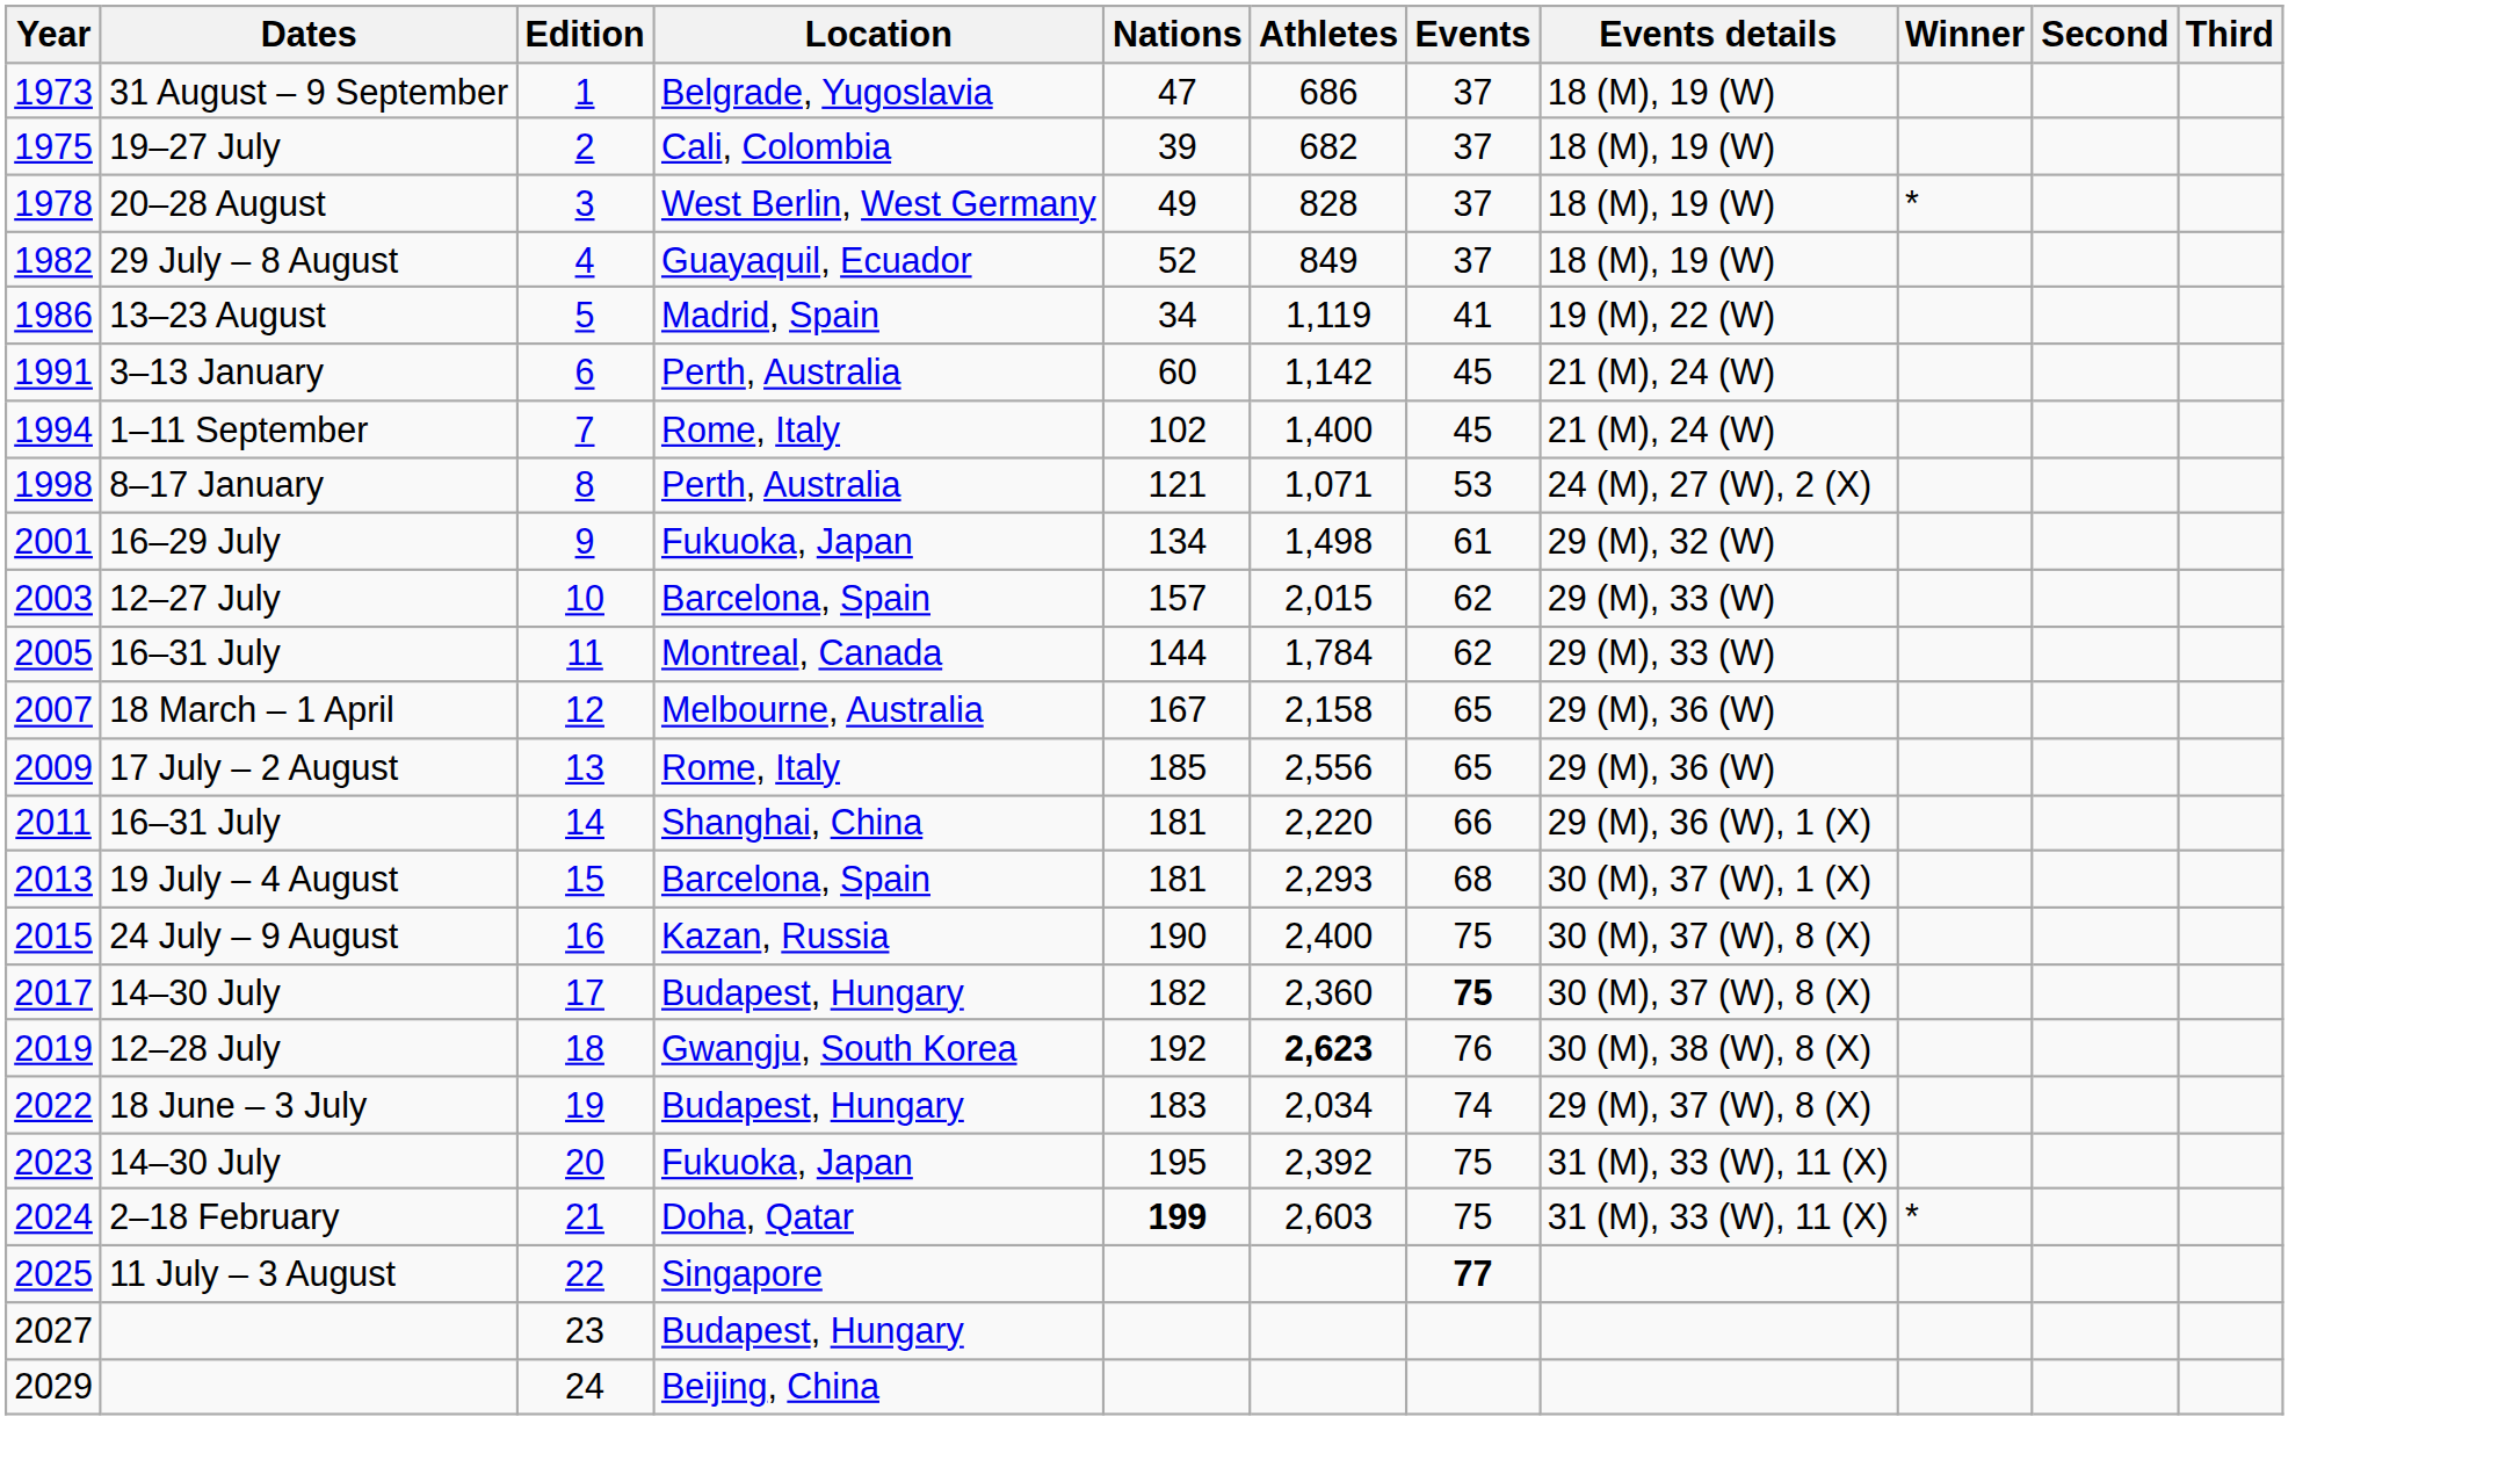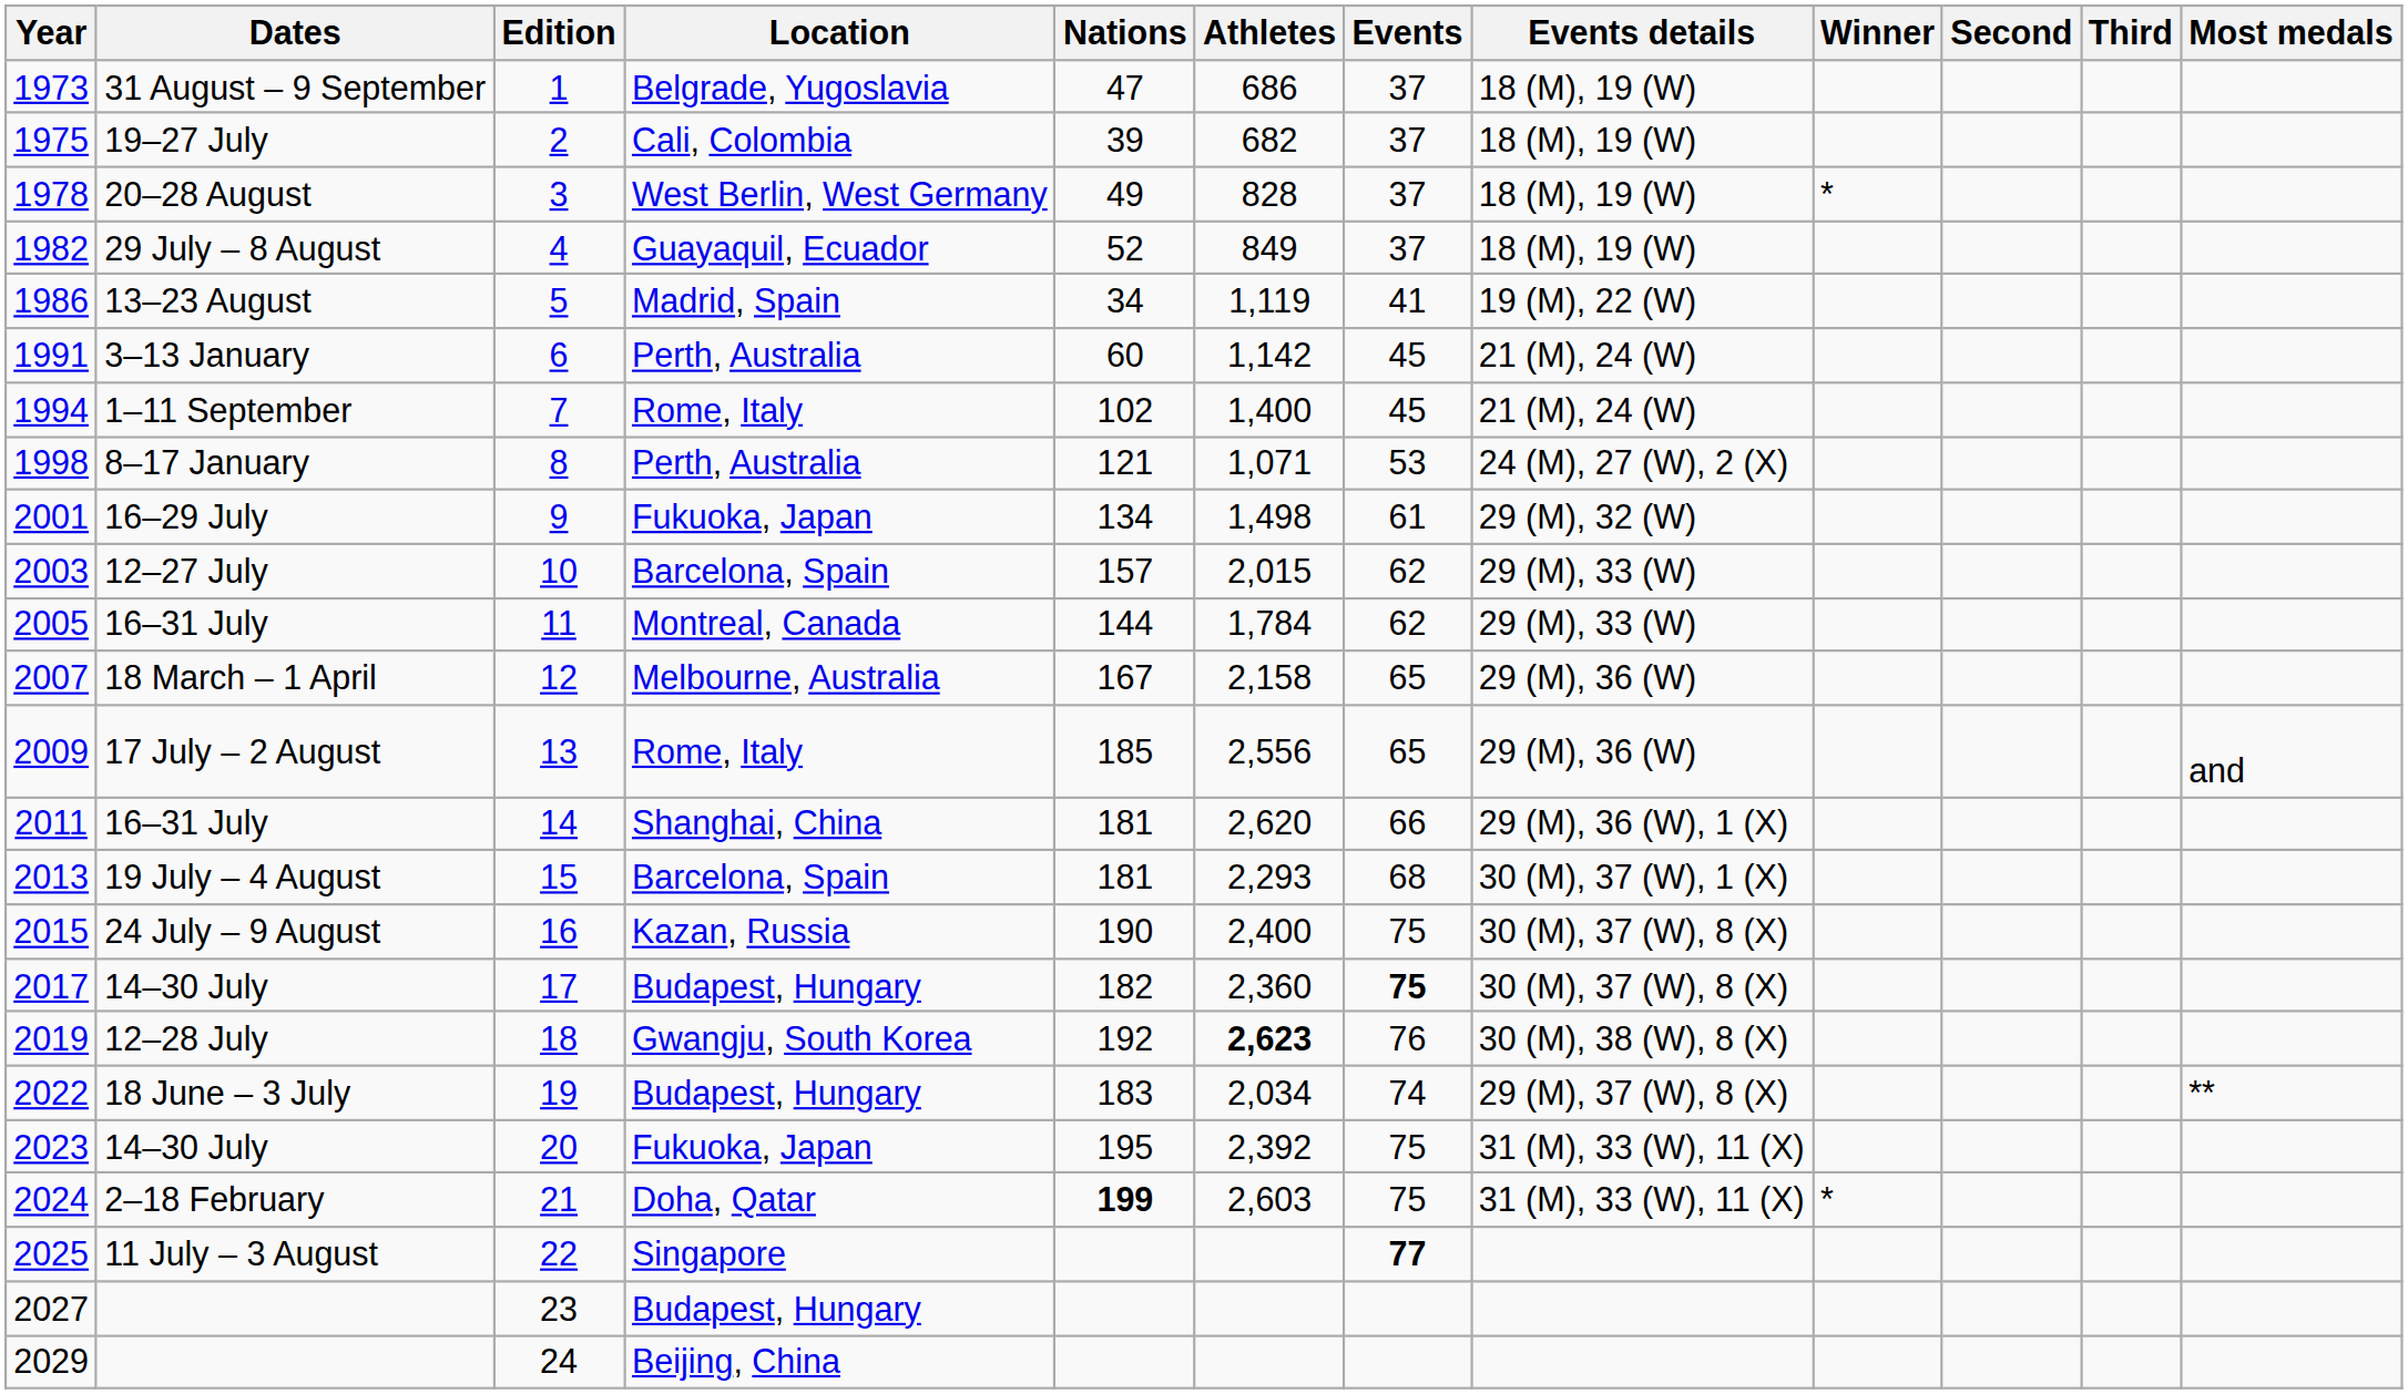 <table class="wikitable sortable" style=font-size:89%;>
 <tr>
 <th>Year</th>
 <th>Dates</th>
 <th>Edition</th>
 <th>Location</th>
 <th>Nations</th>
 <th>Athletes</th>
 <th>Events</th>
 <th>Events details</th>
 <th>Winner</th>
 <th>Second</th>
 <th>Third</th>
+<th>Most medals</th>
 </tr>
 <tr>
 <td align=center><a href='#'>1973</a></td>
 <td>31 August – 9 September</td>
 <td align=center><a href='#'>1</a></td>
 <td> <a href='#'>Belgrade</a>, <a href='#'>Yugoslavia</a></td>
 <td align=center>47</td>
 <td align=center>686</td>
 <td align=center>37</td>
 <td>18 (M), 19 (W)</td>
+<td></td>
 <td></td>
 <td></td>
 <td></td>
 </tr>
 <tr>
 <td align=center><a href='#'>1975</a></td>
 <td>19–27 July</td>
 <td align=center><a href='#'>2</a></td>
 <td> <a href='#'>Cali</a>, <a href='#'>Colombia</a></td>
 <td align=center>39</td>
 <td align=center>682</td>
 <td align=center>37</td>
 <td>18 (M), 19 (W)</td>
 <td></td>
 <td></td>
 <td></td>
+<td></td>
 </tr>
 <tr>
 <td align=center><a href='#'>1978</a></td>
 <td>20–28 August</td>
 <td align=center><a href='#'>3</a></td>
 <td> <a href='#'>West Berlin</a>, <a href='#'>West Germany</a></td>
 <td align=center>49</td>
 <td align=center>828</td>
 <td align=center>37</td>
 <td>18 (M), 19 (W)</td>
 <td>*</td>
 <td></td>
 <td></td>
+<td></td>
 </tr>
 <tr>
 <td align=center><a href='#'>1982</a></td>
 <td>29 July – 8 August</td>
 <td align=center><a href='#'>4</a></td>
 <td> <a href='#'>Guayaquil</a>, <a href='#'>Ecuador</a></td>
 <td align=center>52</td>
 <td align=center>849</td>
 <td align=center>37</td>
 <td>18 (M), 19 (W)</td>
+<td></td>
 <td></td>
 <td></td>
 <td></td>
 </tr>
 <tr>
 <td align=center><a href='#'>1986</a></td>
 <td>13–23 August</td>
 <td align=center><a href='#'>5</a></td>
 <td> <a href='#'>Madrid</a>, <a href='#'>Spain</a></td>
 <td align=center>34</td>
 <td align=center>1,119</td>
 <td align=center>41</td>
 <td>19 (M), 22 (W)</td>
 <td></td>
 <td></td>
 <td></td>
+<td></td>
 </tr>
 <tr>
 <td align=center><a href='#'>1991</a></td>
 <td>3–13 January</td>
 <td align=center><a href='#'>6</a></td>
 <td> <a href='#'>Perth</a>, <a href='#'>Australia</a></td>
 <td align=center>60</td>
 <td align=center>1,142</td>
 <td align=center>45</td>
 <td>21 (M), 24 (W)</td>
+<td></td>
 <td></td>
 <td></td>
 <td></td>
 </tr>
 <tr>
 <td align=center><a href='#'>1994</a></td>
 <td>1–11 September</td>
 <td align=center><a href='#'>7</a></td>
 <td> <a href='#'>Rome</a>, <a href='#'>Italy</a></td>
 <td align=center>102</td>
 <td align=center>1,400</td>
 <td align=center>45</td>
 <td>21 (M), 24 (W)</td>
 <td></td>
 <td></td>
 <td></td>
+<td></td>
 </tr>
 <tr>
 <td align=center><a href='#'>1998</a></td>
 <td>8–17 January</td>
 <td align=center><a href='#'>8</a></td>
 <td> <a href='#'>Perth</a>, <a href='#'>Australia</a></td>
 <td align=center>121</td>
 <td align=center>1,071</td>
 <td align=center>53</td>
 <td>24 (M), 27 (W), 2 (X)</td>
+<td></td>
 <td></td>
 <td></td>
 <td></td>
 </tr>
 <tr>
 <td align=center><a href='#'>2001</a></td>
 <td>16–29 July</td>
 <td align=center><a href='#'>9</a></td>
 <td> <a href='#'>Fukuoka</a>, <a href='#'>Japan</a></td>
 <td align=center>134</td>
 <td align=center>1,498</td>
 <td align=center>61</td>
 <td>29 (M), 32 (W)</td>
 <td></td>
 <td></td>
 <td></td>
+<td></td>
 </tr>
 <tr>
 <td align=center><a href='#'>2003</a></td>
 <td>12–27 July</td>
 <td align=center><a href='#'>10</a></td>
 <td> <a href='#'>Barcelona</a>, <a href='#'>Spain</a></td>
 <td align=center>157</td>
 <td align=center>2,015</td>
 <td align=center>62</td>
 <td>29 (M), 33 (W)</td>
+<td></td>
 <td></td>
 <td></td>
 <td></td>
 </tr>
 <tr>
 <td align=center><a href='#'>2005</a></td>
 <td>16–31 July</td>
 <td align=center><a href='#'>11</a></td>
 <td> <a href='#'>Montreal</a>, <a href='#'>Canada</a></td>
 <td align=center>144</td>
 <td align=center>1,784</td>
 <td align=center>62</td>
 <td>29 (M), 33 (W)</td>
 <td></td>
 <td></td>
 <td></td>
+<td></td>
 </tr>
 <tr>
 <td align=center><a href='#'>2007</a></td>
 <td>18 March – 1 April</td>
 <td align=center><a href='#'>12</a></td>
 <td> <a href='#'>Melbourne</a>, <a href='#'>Australia</a></td>
 <td align=center>167</td>
 <td align=center>2,158</td>
 <td align=center>65</td>
 <td>29 (M), 36 (W)</td>
+<td></td>
 <td></td>
 <td></td>
 <td></td>
 </tr>
 <tr>
 <td align=center><a href='#'>2009</a></td>
 <td>17 July – 2 August</td>
 <td align=center><a href='#'>13</a></td>
 <td> <a href='#'>Rome</a>, <a href='#'>Italy</a></td>
 <td align=center>185</td>
 <td align=center>2,556</td>
 <td align=center>65</td>
 <td>29 (M), 36 (W)</td>
 <td></td>
 <td></td>
 <td></td>
+<td><br>and </td>
 </tr>
 <tr>
 <td align=center><a href='#'>2011</a></td>
 <td>16–31 July</td>
 <td align=center><a href='#'>14</a></td>
 <td> <a href='#'>Shanghai</a>, <a href='#'>China</a></td>
 <td align=center>181</td>
-<td align=center>2,220</td>
+<td align=center>2,620</td>
 <td align=center>66</td>
 <td>29 (M), 36 (W), 1 (X)</td>
+<td></td>
 <td></td>
 <td></td>
 <td></td>
 </tr>
 <tr>
 <td align=center><a href='#'>2013</a></td>
 <td>19 July – 4 August</td>
 <td align=center><a href='#'>15</a></td>
 <td> <a href='#'>Barcelona</a>, <a href='#'>Spain</a></td>
 <td align=center>181</td>
 <td align=center>2,293</td>
 <td align=center>68</td>
 <td>30 (M), 37 (W), 1 (X)</td>
 <td></td>
 <td></td>
 <td></td>
+<td></td>
 </tr>
 <tr>
 <td align=center><a href='#'>2015</a></td>
 <td>24 July – 9 August</td>
 <td align=center><a href='#'>16</a></td>
 <td> <a href='#'>Kazan</a>, <a href='#'>Russia</a></td>
 <td align=center>190</td>
 <td align=center>2,400</td>
 <td align=center>75</td>
 <td>30 (M), 37 (W), 8 (X)</td>
+<td></td>
 <td></td>
 <td></td>
 <td></td>
 </tr>
 <tr>
 <td align=center><a href='#'>2017</a></td>
 <td>14–30 July</td>
 <td align=center><a href='#'>17</a></td>
 <td> <a href='#'>Budapest</a>, <a href='#'>Hungary</a></td>
 <td align=center>182</td>
 <td align=center>2,360</td>
 <td align=center><strong>75</strong></td>
 <td>30 (M), 37 (W), 8 (X)</td>
 <td></td>
 <td></td>
 <td></td>
+<td></td>
 </tr>
 <tr>
 <td align=center><a href='#'>2019</a></td>
 <td>12–28 July</td>
 <td align=center><a href='#'>18</a></td>
 <td> <a href='#'>Gwangju</a>, <a href='#'>South Korea</a></td>
 <td align=center>192</td>
 <td align=center><strong>2,623</strong></td>
 <td align=center>76</td>
 <td>30 (M), 38 (W), 8 (X)</td>
+<td></td>
 <td></td>
 <td></td>
 <td></td>
 </tr>
 <tr>
 <td align=center><a href='#'>2022</a></td>
 <td>18 June – 3 July</td>
 <td align=center><a href='#'>19</a></td>
 <td> <a href='#'>Budapest</a>, <a href='#'>Hungary</a></td>
 <td align=center>183</td>
 <td align=center>2,034</td>
 <td align=center>74</td>
 <td>29 (M), 37 (W), 8 (X)</td>
 <td></td>
 <td></td>
 <td></td>
+<td>**</td>
 </tr>
 <tr>
 <td align=center><a href='#'>2023</a></td>
 <td>14–30 July</td>
 <td align=center><a href='#'>20</a></td>
 <td> <a href='#'>Fukuoka</a>, <a href='#'>Japan</a></td>
 <td align=center>195</td>
 <td align=center>2,392</td>
 <td align=center>75</td>
 <td>31 (M), 33 (W), 11 (X)</td>
+<td></td>
 <td></td>
 <td></td>
 <td></td>
 </tr>
 <tr>
 <td align=center><a href='#'>2024</a></td>
 <td>2–18 February</td>
 <td align=center><a href='#'>21</a></td>
 <td> <a href='#'>Doha</a>, <a href='#'>Qatar</a></td>
 <td align=center><strong>199</strong></td>
 <td align=center>2,603</td>
 <td align=center>75</td>
 <td>31 (M), 33 (W), 11 (X)</td>
 <td>*</td>
 <td></td>
 <td></td>
+<td></td>
 </tr>
 <tr>
 <td align=center><a href='#'>2025</a></td>
 <td>11 July – 3 August</td>
 <td align=center><a href='#'>22</a></td>
 <td> <a href='#'>Singapore</a></td>
 <td align=center></td>
 <td></td>
 <td align=center><strong>77</strong></td>
 <td></td>
 <td></td>
 <td></td>
 <td></td>
+<td></td>
 </tr>
 <tr>
 <td align=center>2027</td>
 <td></td>
 <td align=center>23</td>
 <td> <a href='#'>Budapest</a>, <a href='#'>Hungary</a></td>
 <td align=center></td>
+<td></td>
 <td></td>
 <td></td>
 <td></td>
 <td></td>
 <td></td>
 <td></td>
 </tr>
 <tr>
 <td align=center>2029</td>
 <td></td>
 <td align=center>24</td>
 <td> <a href='#'>Beijing</a>, <a href='#'>China</a></td>
 <td align=center></td>
 <td></td>
 <td></td>
 <td></td>
 <td></td>
 <td></td>
 <td></td>
+<td></td>
 </tr>
 </table>
